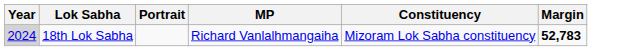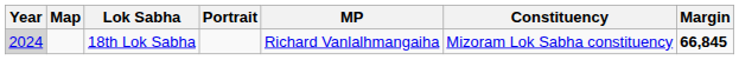 <table class="wikitable">
 <tr>
 <th>Year</th>
+<th>Map</th>
 <th>Lok Sabha</th>
 <th>Portrait</th>
 <th>MP</th>
 <th>Constituency</th>
 <th>Margin</th>
 </tr>
 <tr>
 <td style="background: lightgrey;"><a href='#'>2024</a></td>
+<td></td>
 <td><a href='#'>18th Lok Sabha</a></td>
 <td></td>
 <td><a href='#'>Richard Vanlalhmangaiha</a></td>
 <td><a href='#'>Mizoram Lok Sabha constituency</a></td>
-<td><strong>52,783</strong></td>
+<td><strong>66,845</strong></td>
 </tr>
 </table>
